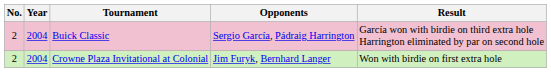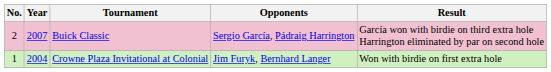 <table class="wikitable" style="font-size:95%;">
 <tr>
 <th>No.</th>
 <th>Year</th>
 <th>Tournament</th>
 <th>Opponents</th>
 <th>Result</th>
 </tr>
 <tr style="background:#F2C1D1;">
 <td align=center>2</td>
-<td><a href='#'>2004</a></td>
+<td><a href='#'>2007</a></td>
 <td><a href='#'>Buick Classic</a></td>
 <td> <a href='#'>Sergio García</a>,  <a href='#'>Pádraig Harrington</a></td>
 <td>García won with birdie on third extra hole<br>Harrington eliminated by par on second hole</td>
 </tr>
 <tr style="background:#D0F0C0;">
-<td align=center>2</td>
+<td align=center>1</td>
 <td><a href='#'>2004</a></td>
 <td><a href='#'>Crowne Plaza Invitational at Colonial</a></td>
 <td> <a href='#'>Jim Furyk</a>,  <a href='#'>Bernhard Langer</a></td>
 <td>Won with birdie on first extra hole</td>
 </tr>
 </table>
